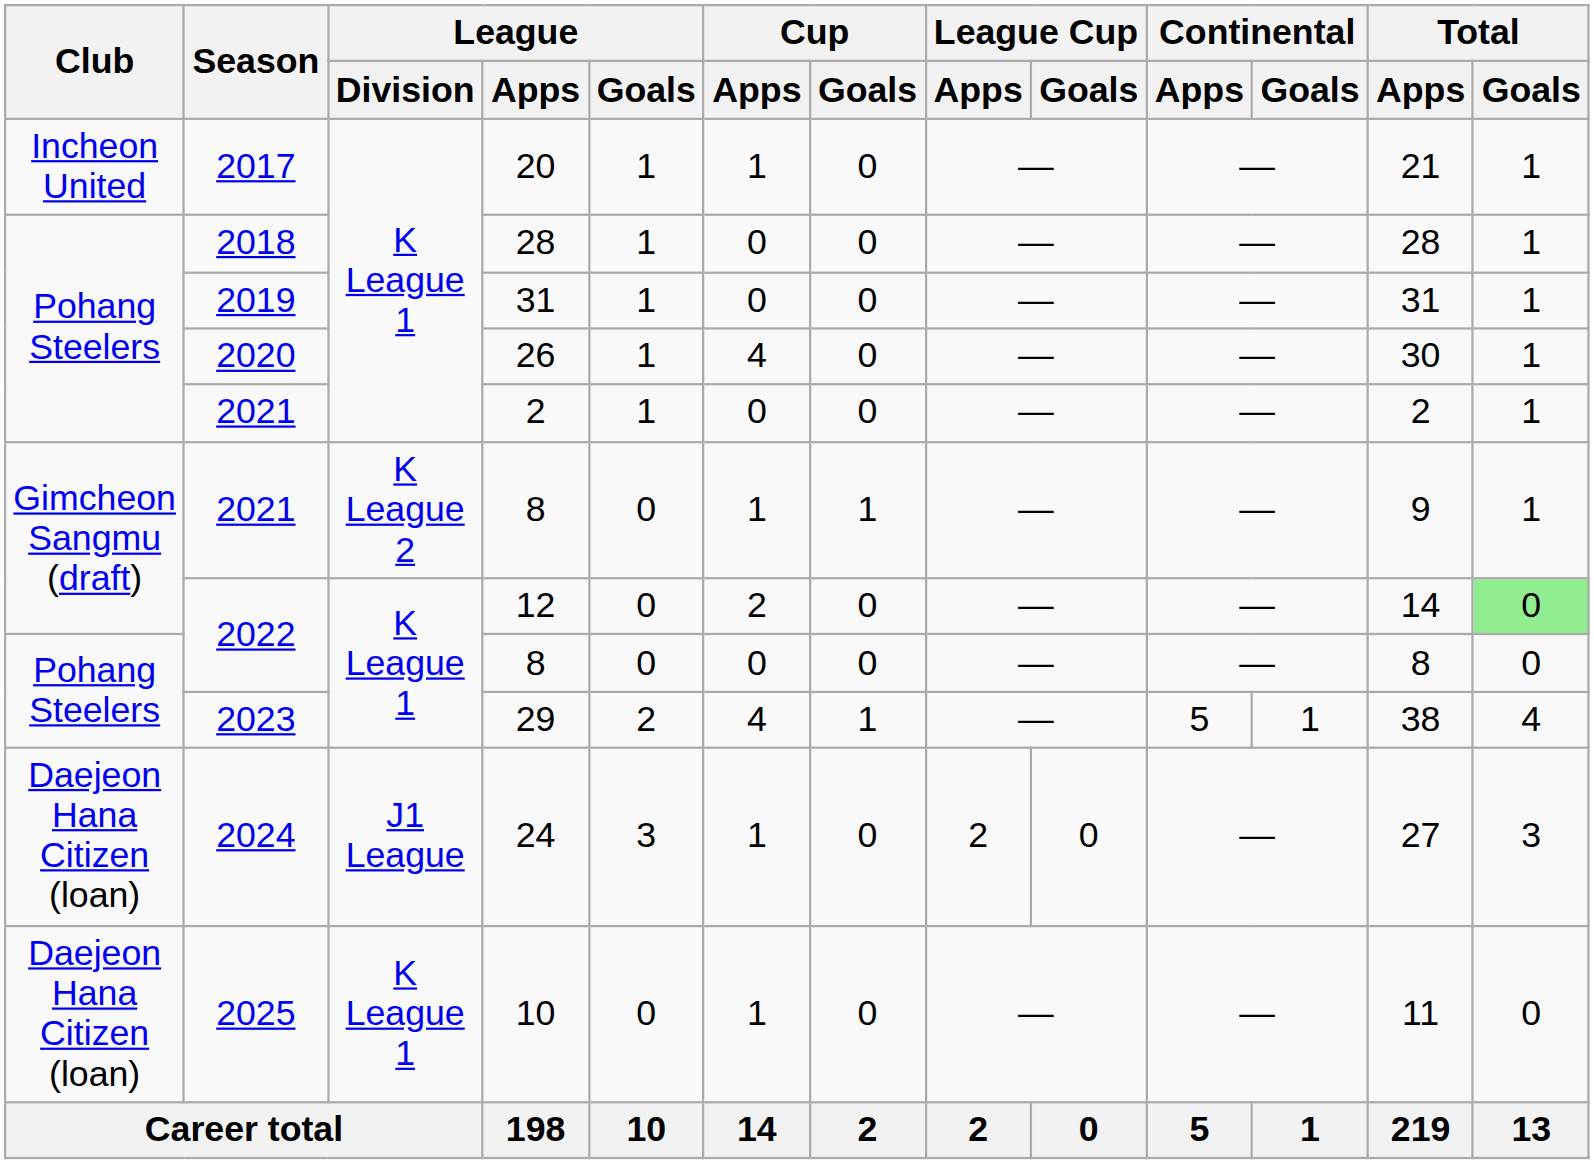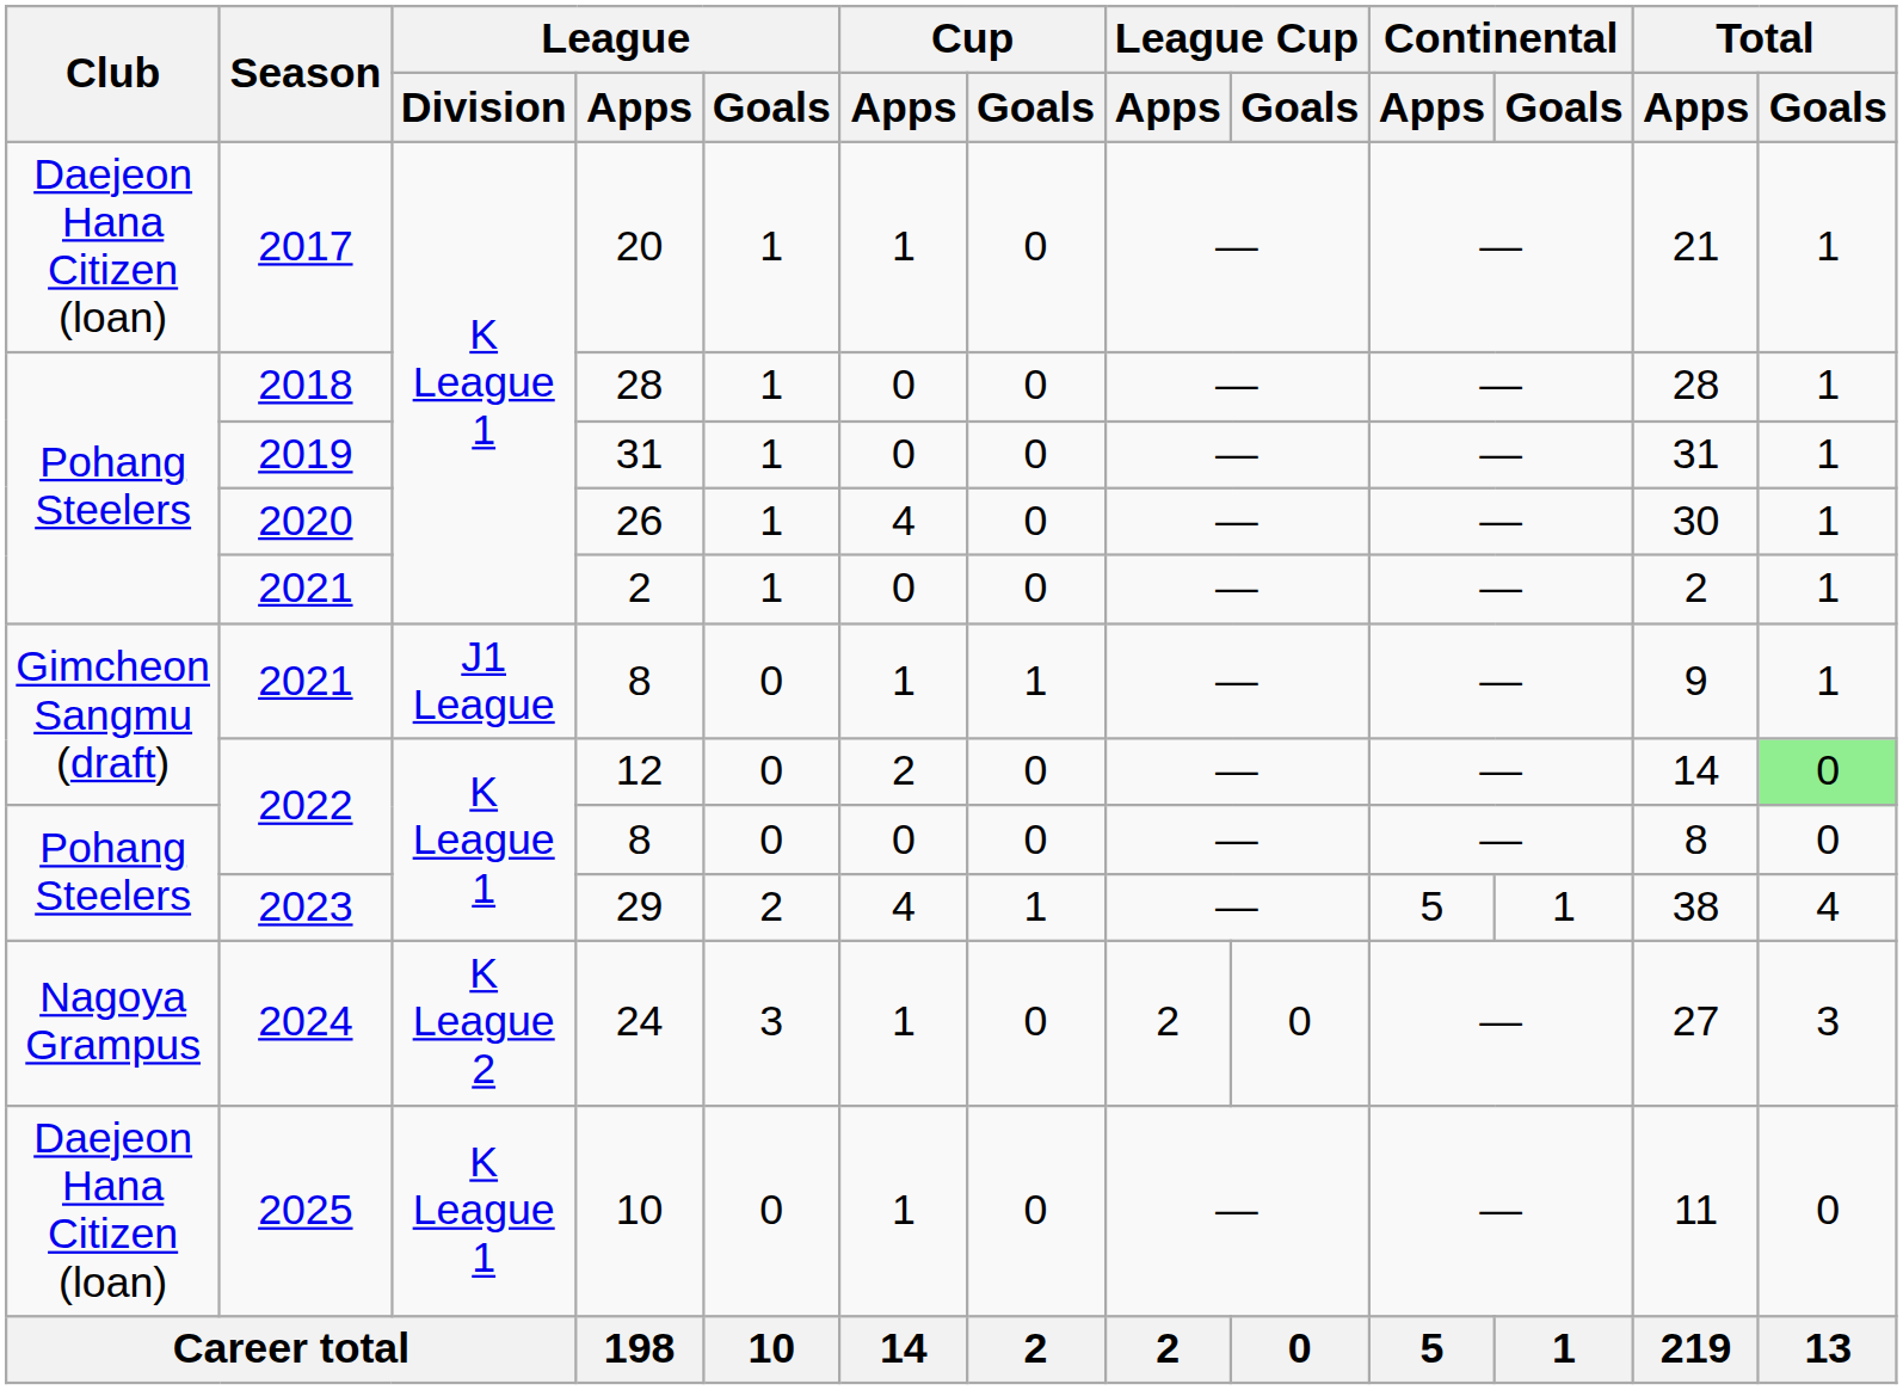 <table class="wikitable" style="text-align: center">
 <tr>
 <th rowspan="2">Club</th>
 <th rowspan="2">Season</th>
 <th colspan="3">League</th>
 <th colspan="2">Cup</th>
 <th colspan="2">League Cup</th>
 <th colspan="2">Continental</th>
 <th colspan="2">Total</th>
 </tr>
 <tr>
 <th>Division</th>
 <th>Apps</th>
 <th>Goals</th>
 <th>Apps</th>
 <th>Goals</th>
 <th>Apps</th>
 <th>Goals</th>
 <th>Apps</th>
 <th>Goals</th>
 <th>Apps</th>
 <th>Goals</th>
 </tr>
 <tr>
-<td><a href='#'>Incheon United</a></td>
+<td><a href='#'>Daejeon Hana Citizen</a> (loan)</td>
 <td><a href='#'>2017</a></td>
 <td rowspan="5"><a href='#'>K League 1</a></td>
 <td>20</td>
 <td>1</td>
 <td>1</td>
 <td>0</td>
 <td colspan=2>—</td>
 <td colspan=2>—</td>
 <td>21</td>
 <td>1</td>
 </tr>
 <tr>
 <td rowspan="4"><a href='#'>Pohang Steelers</a></td>
 <td><a href='#'>2018</a></td>
 <td>28</td>
 <td>1</td>
 <td>0</td>
 <td>0</td>
 <td colspan=2>—</td>
 <td colspan=2>—</td>
 <td>28</td>
 <td>1</td>
 </tr>
 <tr>
 <td><a href='#'>2019</a></td>
 <td>31</td>
 <td>1</td>
 <td>0</td>
 <td>0</td>
 <td colspan=2>—</td>
 <td colspan=2>—</td>
 <td>31</td>
 <td>1</td>
 </tr>
 <tr>
 <td><a href='#'>2020</a></td>
 <td>26</td>
 <td>1</td>
 <td>4</td>
 <td>0</td>
 <td colspan=2>—</td>
 <td colspan=2>—</td>
 <td>30</td>
 <td>1</td>
 </tr>
 <tr>
 <td><a href='#'>2021</a></td>
 <td>2</td>
 <td>1</td>
 <td>0</td>
 <td>0</td>
 <td colspan=2>—</td>
 <td colspan=2>—</td>
 <td>2</td>
 <td>1</td>
 </tr>
 <tr>
 <td rowspan="2"><a href='#'>Gimcheon Sangmu</a> (<a href='#'>draft</a>)</td>
 <td><a href='#'>2021</a></td>
-<td><a href='#'>K League 2</a></td>
+<td><a href='#'>J1 League</a></td>
 <td>8</td>
 <td>0</td>
 <td>1</td>
 <td>1</td>
 <td colspan=2>—</td>
 <td colspan=2>—</td>
 <td>9</td>
 <td>1</td>
 </tr>
 <tr>
 <td rowspan="2"><a href='#'>2022</a></td>
 <td rowspan="3"><a href='#'>K League 1</a></td>
 <td>12</td>
 <td>0</td>
 <td>2</td>
 <td>0</td>
 <td colspan=2>—</td>
 <td colspan=2>—</td>
 <td>14</td>
 <td style="background: lightgreen;">0</td>
 </tr>
 <tr>
 <td rowspan="2"><a href='#'>Pohang Steelers</a></td>
 <td>8</td>
 <td>0</td>
 <td>0</td>
 <td>0</td>
 <td colspan=2>—</td>
 <td colspan=2>—</td>
 <td>8</td>
 <td>0</td>
 </tr>
 <tr>
 <td><a href='#'>2023</a></td>
 <td>29</td>
 <td>2</td>
 <td>4</td>
 <td>1</td>
 <td colspan=2>—</td>
 <td>5</td>
 <td>1</td>
 <td>38</td>
 <td>4</td>
 </tr>
 <tr>
-<td><a href='#'>Daejeon Hana Citizen</a> (loan)</td>
+<td><a href='#'>Nagoya Grampus</a></td>
 <td><a href='#'>2024</a></td>
-<td><a href='#'>J1 League</a></td>
+<td><a href='#'>K League 2</a></td>
 <td>24</td>
 <td>3</td>
 <td>1</td>
 <td>0</td>
 <td>2</td>
 <td>0</td>
 <td colspan=2>—</td>
 <td>27</td>
 <td>3</td>
 </tr>
 <tr>
 <td><a href='#'>Daejeon Hana Citizen</a> (loan)</td>
 <td><a href='#'>2025</a></td>
 <td><a href='#'>K League 1</a></td>
 <td>10</td>
 <td>0</td>
 <td>1</td>
 <td>0</td>
 <td colspan=2>—</td>
 <td colspan=2>—</td>
 <td>11</td>
 <td>0</td>
 </tr>
 <tr>
 <th colspan=3>Career total</th>
 <th>198</th>
 <th>10</th>
 <th>14</th>
 <th>2</th>
 <th>2</th>
 <th>0</th>
 <th>5</th>
 <th>1</th>
 <th>219</th>
 <th>13</th>
 </tr>
 </table>
